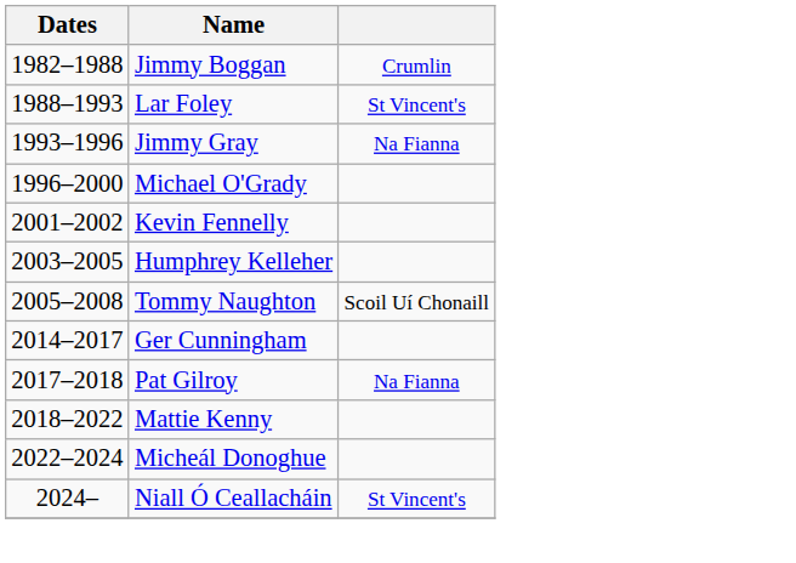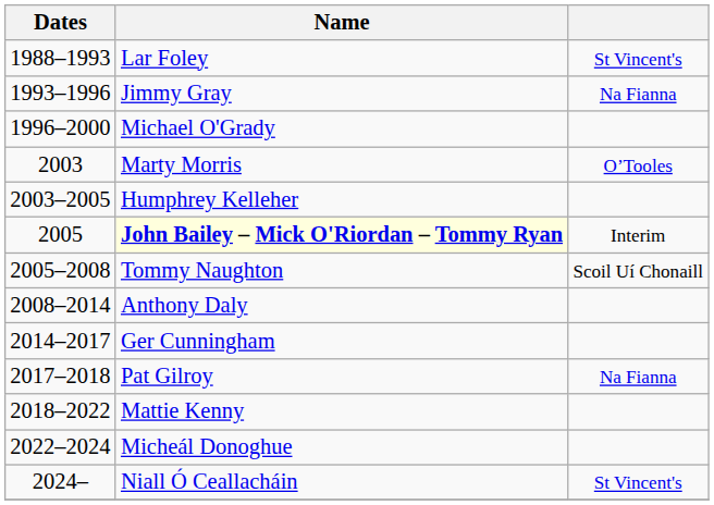 <table class="wikitable sortable" style="text-align: center;">
 <tr>
 <th>Dates</th>
 <th>Name</th>
 <th></th>
-</tr>
-<tr>
-<td>1982–1988</td>
-<td style="text-align: left;"><a href='#'>Jimmy Boggan</a></td>
-<td><small><a href='#'>Crumlin</a></small></td>
 </tr>
 <tr>
 <td>1988–1993</td>
 <td style="text-align: left;"><a href='#'>Lar Foley</a></td>
 <td><small><a href='#'>St Vincent's</a></small></td>
 </tr>
 <tr>
 <td>1993–1996</td>
 <td style="text-align: left;"><a href='#'>Jimmy Gray</a></td>
 <td><small><a href='#'>Na Fianna</a></small></td>
 </tr>
 <tr>
 <td>1996–2000</td>
 <td style="text-align: left;"><a href='#'>Michael O'Grady</a></td>
 <td><small></small></td>
 </tr>
 <tr>
-<td>2001–2002</td>
-<td style="text-align: left;"><a href='#'>Kevin Fennelly</a></td>
-<td><small></small></td>
+<td>2003</td>
+<td style="text-align: left;"><a href='#'>Marty Morris</a></td>
+<td><small><a href='#'>O’Tooles</a></small></td>
 </tr>
 <tr>
 <td>2003–2005</td>
 <td style="text-align: left;"><a href='#'>Humphrey Kelleher</a></td>
 <td><small></small></td>
 </tr>
 <tr>
+<td>2005</td>
+<th scope=row style=background:#FFFFDD><a href='#'>John Bailey</a> – <a href='#'>Mick O'Riordan</a> – <a href='#'>Tommy Ryan</a></th>
+<td><small>Interim</small></td>
+</tr>
+<tr>
 <td>2005–2008</td>
 <td style="text-align: left;"><a href='#'>Tommy Naughton</a></td>
 <td><small>Scoil Uí Chonaill</small></td>
+</tr>
+<tr>
+<td>2008–2014</td>
+<td style="text-align: left;"><a href='#'>Anthony Daly</a></td>
+<td><small></small></td>
 </tr>
 <tr>
 <td>2014–2017</td>
 <td style="text-align: left;"><a href='#'>Ger Cunningham</a></td>
 <td><small></small></td>
 </tr>
 <tr>
 <td>2017–2018</td>
 <td style="text-align: left;"><a href='#'>Pat Gilroy</a></td>
 <td><small><a href='#'>Na Fianna</a></small></td>
 </tr>
 <tr>
 <td>2018–2022</td>
 <td style="text-align: left;"><a href='#'>Mattie Kenny</a></td>
 <td><small></small></td>
 </tr>
 <tr>
 <td>2022–2024</td>
 <td style="text-align: left;"><a href='#'>Micheál Donoghue</a></td>
 <td><small></small></td>
 </tr>
 <tr>
 <td>2024–</td>
 <td style="text-align: left;"><a href='#'>Niall Ó Ceallacháin</a></td>
 <td><small><a href='#'>St Vincent's</a></small></td>
 </tr>
 <tr>
 </tr>
 </table>
